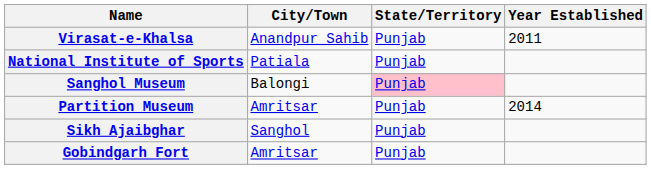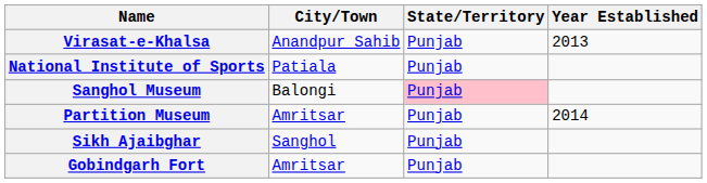 <table class="wikitable sortable">
 <tr>
 <th scope=col>Name</th>
 <th scope=col>City/Town</th>
 <th scope=col>State/Territory</th>
 <th scope=col>Year Established</th>
 </tr>
 <tr>
 <th scope=row><a href='#'>Virasat-e-Khalsa</a></th>
 <td><a href='#'>Anandpur Sahib</a></td>
 <td><a href='#'>Punjab</a></td>
-<td>2011</td>
+<td>2013</td>
 </tr>
 <tr>
 <th scope=row><a href='#'>National Institute of Sports</a></th>
 <td><a href='#'>Patiala</a></td>
 <td><a href='#'>Punjab</a></td>
 <td></td>
 </tr>
 <tr>
 <th scope=row><a href='#'>Sanghol Museum</a></th>
 <td>Balongi</td>
 <td style="background: pink;"><a href='#'>Punjab</a></td>
 <td></td>
 </tr>
 <tr>
 <th scope=row><a href='#'>Partition Museum</a></th>
 <td><a href='#'>Amritsar</a></td>
 <td><a href='#'>Punjab</a></td>
 <td>2014</td>
 </tr>
 <tr>
 <th scope=row><a href='#'>Sikh Ajaibghar</a></th>
 <td><a href='#'>Sanghol</a></td>
 <td><a href='#'>Punjab</a></td>
 <td></td>
 </tr>
 <tr>
 <th scope=row><a href='#'>Gobindgarh Fort</a></th>
 <td><a href='#'>Amritsar</a></td>
 <td><a href='#'>Punjab</a></td>
 <td></td>
 </tr>
 </table>
